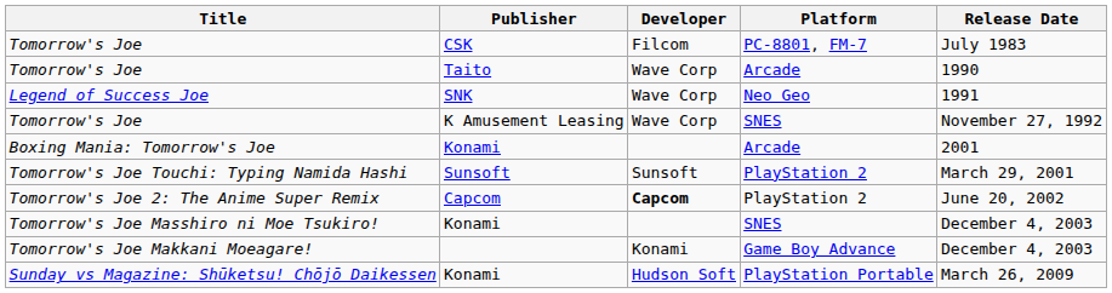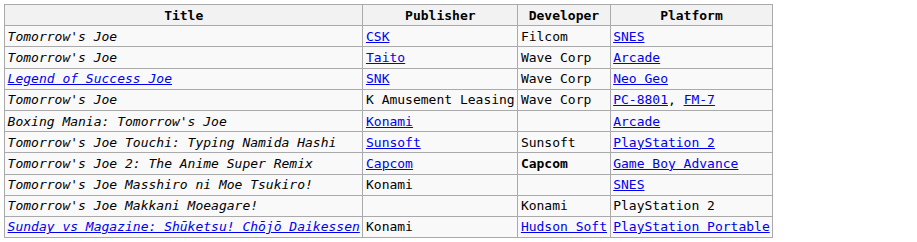 <table class="wikitable">
 <tr>
 <th>Title</th>
 <th>Publisher</th>
 <th>Developer</th>
 <th>Platform</th>
-<th>Release Date</th>
 </tr>
 <tr>
 <td><em>Tomorrow's Joe</em></td>
 <td><a href='#'>CSK</a></td>
 <td>Filcom</td>
-<td><a href='#'>PC-8801</a>, <a href='#'>FM-7</a></td>
-<td>July 1983</td>
+<td><a href='#'>SNES</a></td>
 </tr>
 <tr>
 <td><em>Tomorrow's Joe</em></td>
 <td><a href='#'>Taito</a></td>
 <td>Wave Corp</td>
 <td><a href='#'>Arcade</a></td>
-<td>1990</td>
 </tr>
 <tr>
 <td><em><a href='#'>Legend of Success Joe</a></em></td>
 <td><a href='#'>SNK</a></td>
 <td>Wave Corp</td>
 <td><a href='#'>Neo Geo</a></td>
-<td>1991</td>
 </tr>
 <tr>
 <td><em>Tomorrow's Joe</em></td>
 <td>K Amusement Leasing</td>
 <td>Wave Corp</td>
-<td><a href='#'>SNES</a></td>
-<td>November 27, 1992</td>
+<td><a href='#'>PC-8801</a>, <a href='#'>FM-7</a></td>
 </tr>
 <tr>
 <td><em>Boxing Mania: Tomorrow's Joe</em></td>
 <td><a href='#'>Konami</a></td>
 <td></td>
 <td><a href='#'>Arcade</a></td>
-<td>2001</td>
 </tr>
 <tr>
 <td><em>Tomorrow's Joe Touchi: Typing Namida Hashi</em></td>
 <td><a href='#'>Sunsoft</a></td>
 <td>Sunsoft</td>
 <td><a href='#'>PlayStation 2</a></td>
-<td>March 29, 2001</td>
 </tr>
 <tr>
 <td><em>Tomorrow's Joe 2: The Anime Super Remix</em></td>
 <td><a href='#'>Capcom</a></td>
 <td><strong>Capcom</strong></td>
-<td>PlayStation 2</td>
-<td>June 20, 2002</td>
+<td><a href='#'>Game Boy Advance</a></td>
 </tr>
 <tr>
 <td><em>Tomorrow's Joe Masshiro ni Moe Tsukiro!</em></td>
 <td>Konami</td>
 <td></td>
 <td><a href='#'>SNES</a></td>
-<td>December 4, 2003</td>
 </tr>
 <tr>
 <td><em>Tomorrow's Joe Makkani Moeagare!</em></td>
 <td></td>
 <td>Konami</td>
-<td><a href='#'>Game Boy Advance</a></td>
-<td>December 4, 2003</td>
+<td>PlayStation 2</td>
 </tr>
 <tr>
 <td><em><a href='#'>Sunday vs Magazine: Shūketsu! Chōjō Daikessen</a></em></td>
 <td>Konami</td>
 <td><a href='#'>Hudson Soft</a></td>
 <td><a href='#'>PlayStation Portable</a></td>
-<td>March 26, 2009</td>
 </tr>
 </table>
